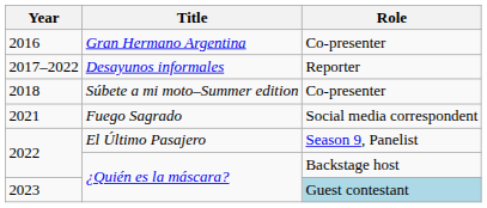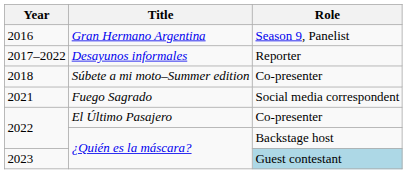 <table class="wikitable">
 <tr>
 <th>Year</th>
 <th>Title</th>
 <th>Role</th>
 </tr>
 <tr>
 <td>2016</td>
 <td><em><a href='#'>Gran Hermano Argentina</a></em></td>
-<td>Co-presenter</td>
+<td><a href='#'>Season 9</a>, Panelist</td>
 </tr>
 <tr>
 <td>2017–2022</td>
 <td><em><a href='#'>Desayunos informales</a></em></td>
 <td>Reporter</td>
 </tr>
 <tr>
 <td>2018</td>
 <td><em>Súbete a mi moto–Summer edition</em></td>
 <td>Co-presenter</td>
 </tr>
 <tr>
 <td>2021</td>
 <td><em>Fuego Sagrado</em></td>
 <td>Social media correspondent</td>
 </tr>
 <tr>
 <td rowspan="2">2022</td>
 <td><em>El Último Pasajero</em></td>
-<td><a href='#'>Season 9</a>, Panelist</td>
+<td>Co-presenter</td>
 </tr>
 <tr>
 <td rowspan="2"><a href='#'><em>¿Quién es la máscara?</em></a></td>
 <td>Backstage host</td>
 </tr>
 <tr>
 <td>2023</td>
 <td style="background: lightblue;">Guest contestant</td>
 </tr>
 </table>
